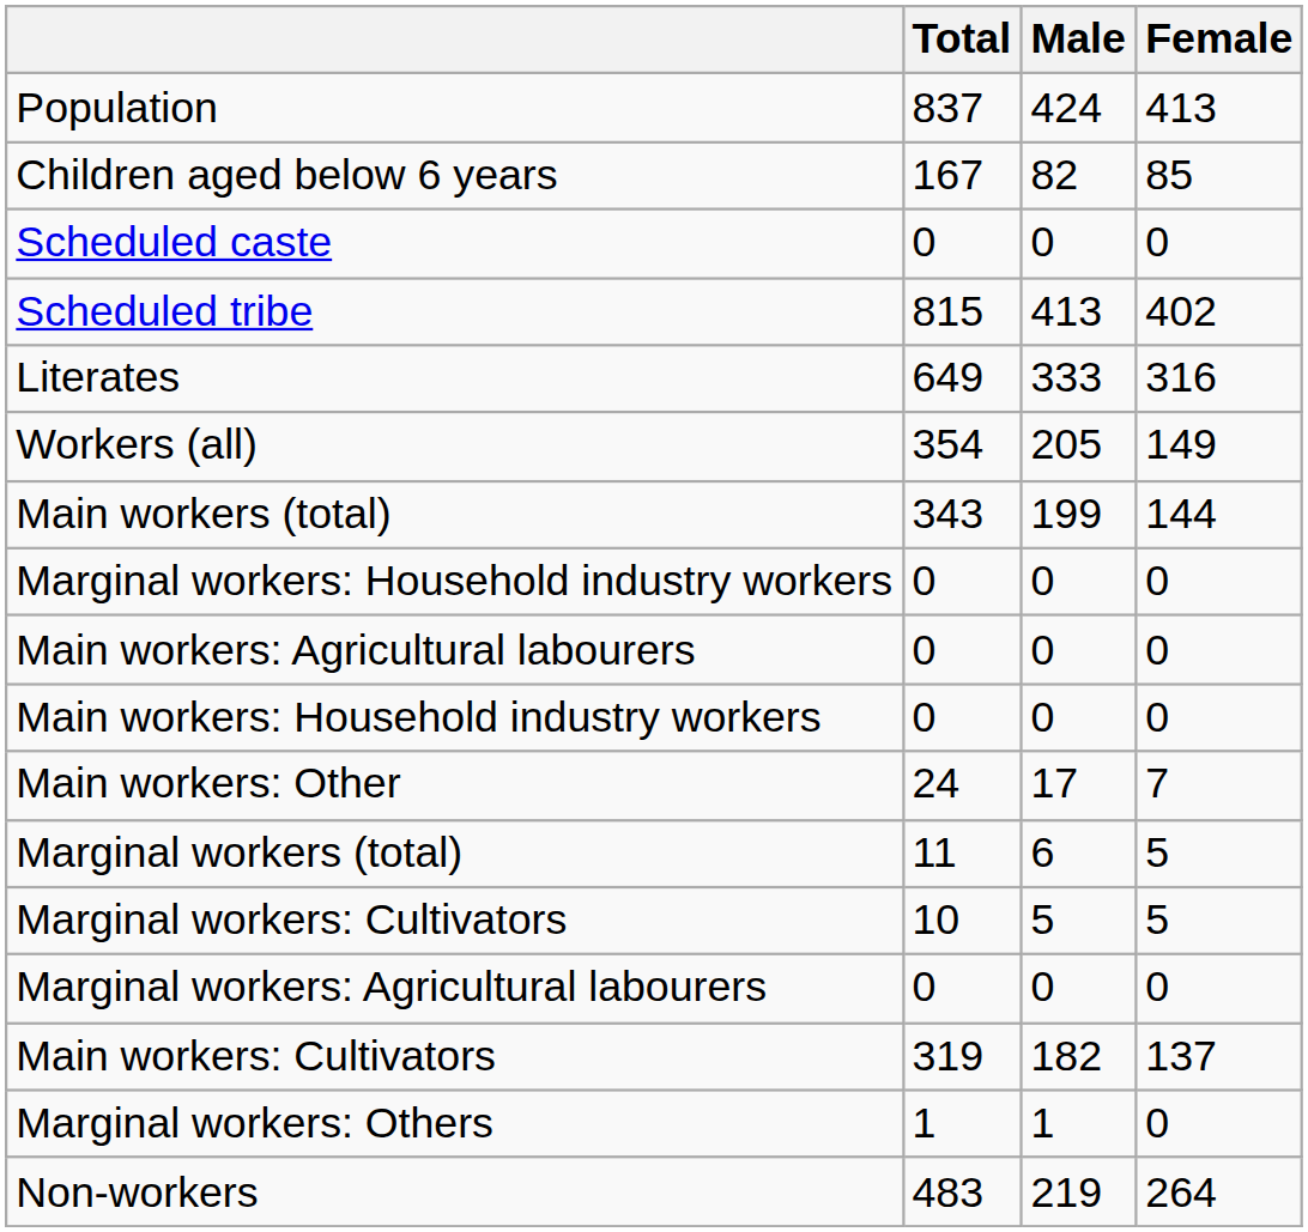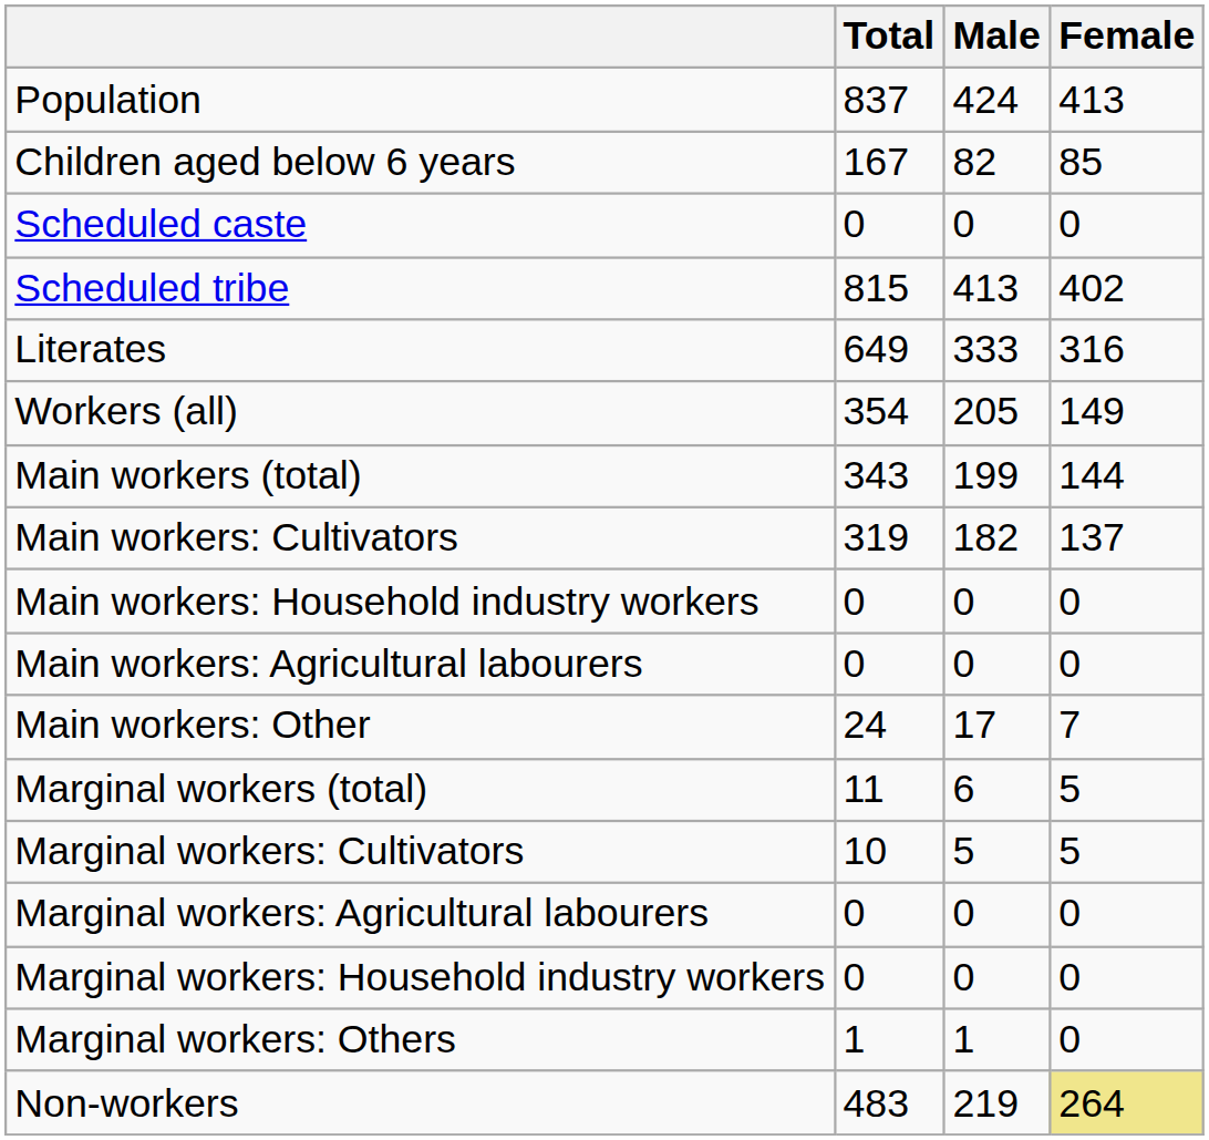 <table class="wikitable sortable">
 <tr>
 <th></th>
 <th>Total</th>
 <th>Male</th>
 <th>Female</th>
 </tr>
 <tr>
 <td>Population</td>
 <td>837</td>
 <td>424</td>
 <td>413</td>
 </tr>
 <tr>
 <td>Children aged below 6 years</td>
 <td>167</td>
 <td>82</td>
 <td>85</td>
 </tr>
 <tr>
 <td><a href='#'>Scheduled caste</a></td>
 <td>0</td>
 <td>0</td>
 <td>0</td>
 </tr>
 <tr>
 <td><a href='#'>Scheduled tribe</a></td>
 <td>815</td>
 <td>413</td>
 <td>402</td>
 </tr>
 <tr>
 <td>Literates</td>
 <td>649</td>
 <td>333</td>
 <td>316</td>
 </tr>
 <tr>
 <td>Workers (all)</td>
 <td>354</td>
 <td>205</td>
 <td>149</td>
 </tr>
 <tr>
 <td>Main workers (total)</td>
 <td>343</td>
 <td>199</td>
 <td>144</td>
 </tr>
 <tr>
-<td>Marginal workers: Household industry workers</td>
+<td>Main workers: Cultivators</td>
+<td>319</td>
+<td>182</td>
+<td>137</td>
+</tr>
+<tr>
+<td>Main workers: Household industry workers</td>
 <td>0</td>
 <td>0</td>
 <td>0</td>
 </tr>
 <tr>
 <td>Main workers: Agricultural labourers</td>
-<td>0</td>
-<td>0</td>
-<td>0</td>
-</tr>
-<tr>
-<td>Main workers: Household industry workers</td>
 <td>0</td>
 <td>0</td>
 <td>0</td>
 </tr>
 <tr>
 <td>Main workers: Other</td>
 <td>24</td>
 <td>17</td>
 <td>7</td>
 </tr>
 <tr>
 <td>Marginal workers (total)</td>
 <td>11</td>
 <td>6</td>
 <td>5</td>
 </tr>
 <tr>
 <td>Marginal workers: Cultivators</td>
 <td>10</td>
 <td>5</td>
 <td>5</td>
 </tr>
 <tr>
 <td>Marginal workers: Agricultural labourers</td>
 <td>0</td>
 <td>0</td>
 <td>0</td>
 </tr>
 <tr>
-<td>Main workers: Cultivators</td>
-<td>319</td>
-<td>182</td>
-<td>137</td>
+<td>Marginal workers: Household industry workers</td>
+<td>0</td>
+<td>0</td>
+<td>0</td>
 </tr>
 <tr>
 <td>Marginal workers: Others</td>
 <td>1</td>
 <td>1</td>
 <td>0</td>
 </tr>
 <tr>
 <td>Non-workers</td>
 <td>483</td>
 <td>219</td>
-<td>264</td>
+<td style="background: khaki;">264</td>
 </tr>
 </table>
